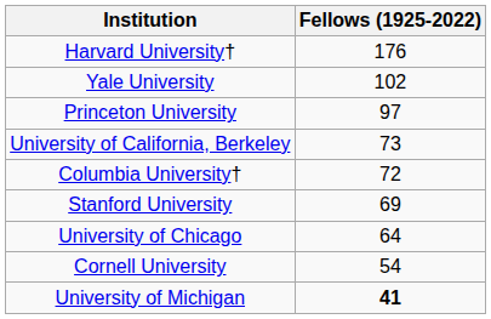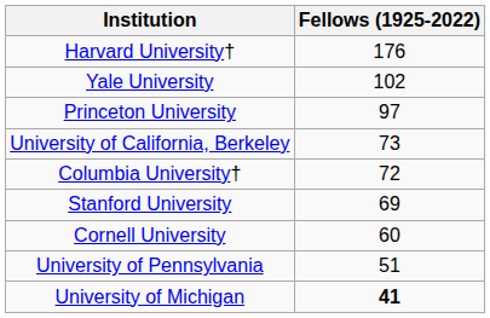 <table class="wikitable sortable static-row-numbers static-row-header-text">
 <tr>
 <th>Institution</th>
 <th data-sort-type="number">Fellows (1925-2022)</th>
 </tr>
 <tr>
 </tr>
 <tr>
 <td align="center"><a href='#'>Harvard University</a>†</td>
 <td align="center">176</td>
 </tr>
 <tr>
 <td align="center"><a href='#'>Yale University</a></td>
 <td align="center">102</td>
 </tr>
 <tr>
 <td align="center"><a href='#'>Princeton University</a></td>
 <td align="center">97</td>
 </tr>
 <tr>
 <td align="center"><a href='#'>University of California, Berkeley</a></td>
 <td align="center">73</td>
 </tr>
 <tr>
 <td align="center"><a href='#'>Columbia University</a>†</td>
 <td align="center">72</td>
 </tr>
 <tr>
 <td align="center"><a href='#'>Stanford University</a></td>
 <td align="center">69</td>
 </tr>
 <tr>
-<td align="center"><a href='#'>University of Chicago</a></td>
-<td align="center">64</td>
+<td align="center"><a href='#'>Cornell University</a></td>
+<td align="center">60</td>
 </tr>
 <tr>
-<td align="center"><a href='#'>Cornell University</a></td>
-<td align="center">54</td>
+<td align="center"><a href='#'>University of Pennsylvania</a></td>
+<td align="center">51</td>
 </tr>
 <tr>
 <td align="center"><a href='#'>University of Michigan</a></td>
 <td align="center"><strong>41</strong></td>
 </tr>
 </table>
